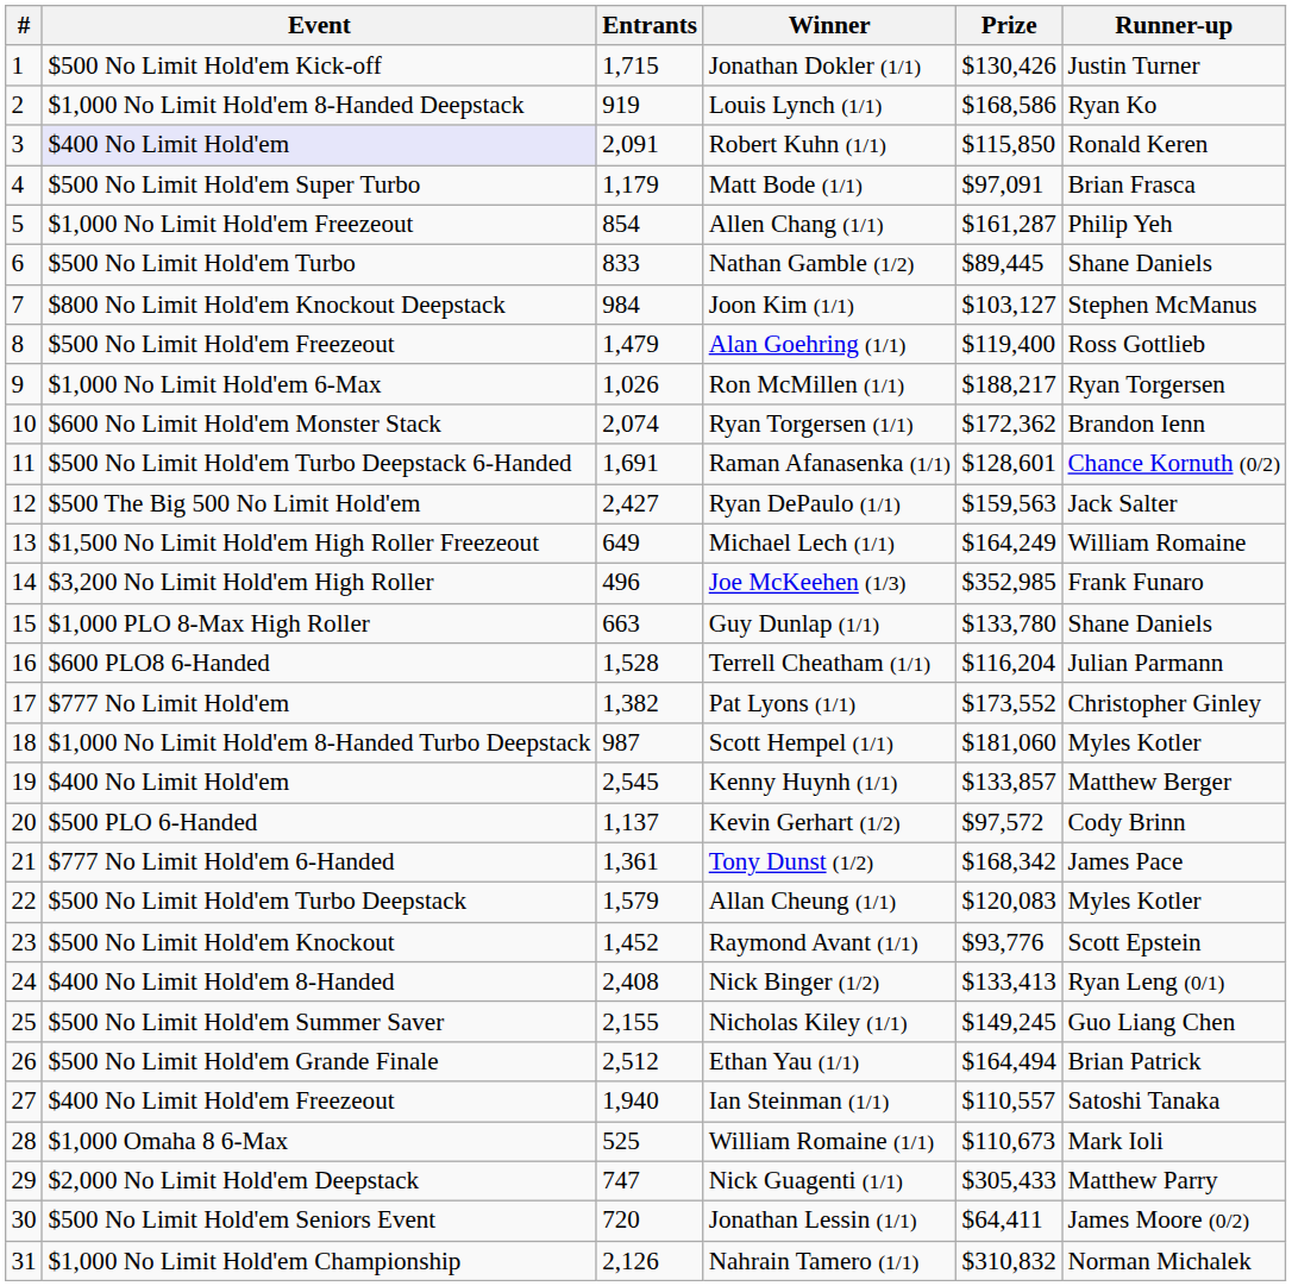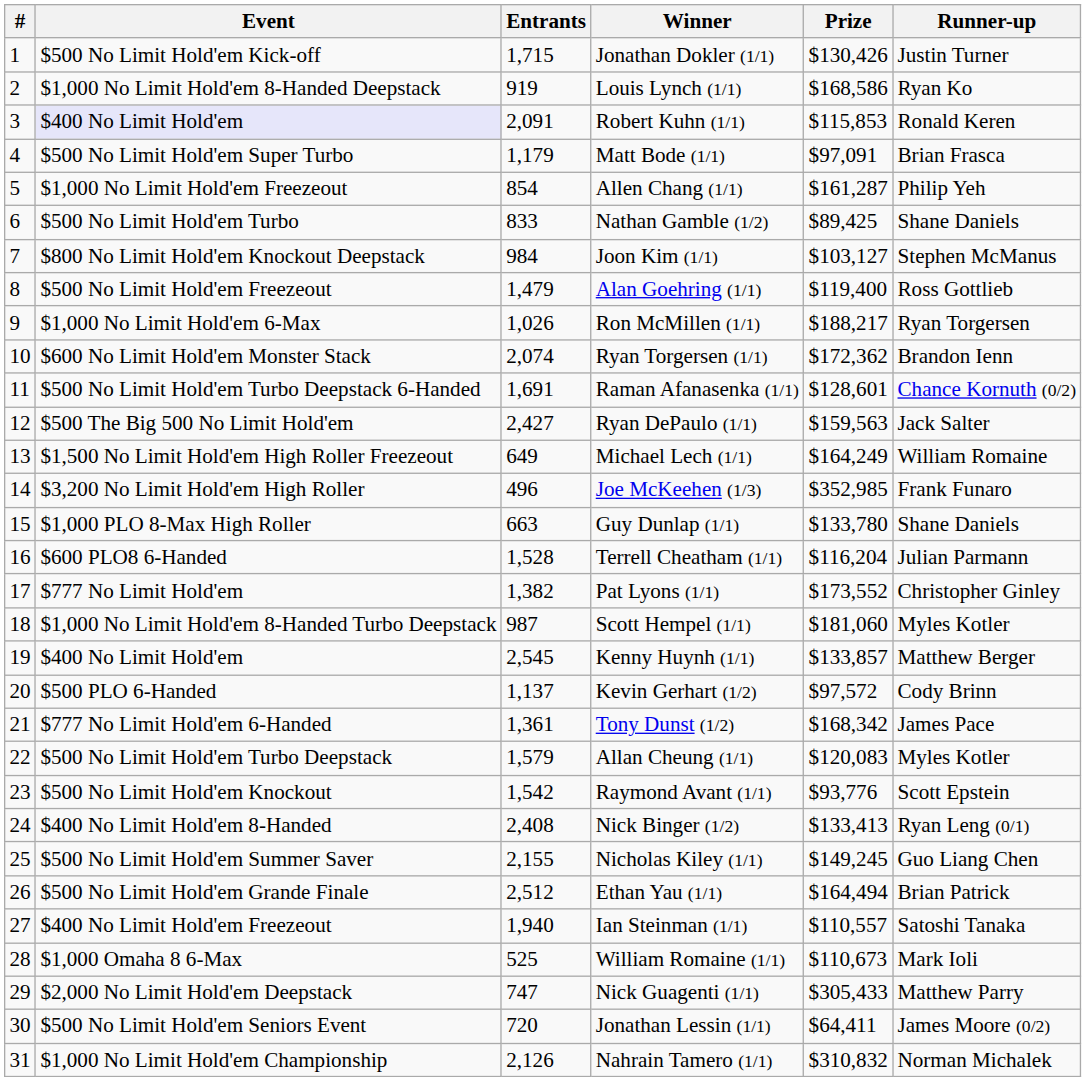 <table class="wikitable sortable">
 <tr>
 <th bgcolor="#FFEBAD">#</th>
 <th bgcolor="#FFEBAD">Event</th>
 <th bgcolor="#FFEBAD">Entrants</th>
 <th bgcolor="#FFEBAD">Winner</th>
 <th bgcolor="#FFEBAD">Prize</th>
 <th bgcolor="#FFEBAD">Runner-up</th>
 </tr>
 <tr>
 <td>1</td>
 <td>$500 No Limit Hold'em Kick-off</td>
 <td>1,715</td>
 <td> Jonathan Dokler <small>(1/1)<br></small></td>
 <td>$130,426</td>
 <td> Justin Turner</td>
 </tr>
 <tr>
 <td>2</td>
 <td>$1,000 No Limit Hold'em 8-Handed Deepstack</td>
 <td>919</td>
 <td> Louis Lynch <small>(1/1)</small></td>
 <td>$168,586</td>
 <td> Ryan Ko</td>
 </tr>
 <tr>
 <td>3</td>
 <td style="background: lavender;">$400 No Limit Hold'em</td>
 <td>2,091</td>
 <td> Robert Kuhn <small>(1/1)</small></td>
-<td>$115,850</td>
+<td>$115,853</td>
 <td> Ronald Keren</td>
 </tr>
 <tr>
 <td>4</td>
 <td>$500 No Limit Hold'em Super Turbo</td>
 <td>1,179</td>
 <td> Matt Bode <small>(1/1)</small></td>
 <td>$97,091</td>
 <td> Brian Frasca</td>
 </tr>
 <tr>
 <td>5</td>
 <td>$1,000 No Limit Hold'em Freezeout</td>
 <td>854</td>
 <td> Allen Chang <small>(1/1)</small></td>
 <td>$161,287</td>
 <td> Philip Yeh</td>
 </tr>
 <tr>
 <td>6</td>
 <td>$500 No Limit Hold'em Turbo</td>
 <td>833</td>
 <td> Nathan Gamble <small>(1/2)</small></td>
-<td>$89,445</td>
+<td>$89,425</td>
 <td> Shane Daniels</td>
 </tr>
 <tr>
 <td>7</td>
 <td>$800 No Limit Hold'em Knockout Deepstack</td>
 <td>984</td>
 <td> Joon Kim <small>(1/1)</small></td>
 <td>$103,127</td>
 <td> Stephen McManus</td>
 </tr>
 <tr>
 <td>8</td>
 <td>$500 No Limit Hold'em Freezeout</td>
 <td>1,479</td>
 <td> <a href='#'>Alan Goehring</a> <small>(1/1)</small></td>
 <td>$119,400</td>
 <td> Ross Gottlieb</td>
 </tr>
 <tr>
 <td>9</td>
 <td>$1,000 No Limit Hold'em 6-Max</td>
 <td>1,026</td>
 <td> Ron McMillen <small>(1/1)</small></td>
 <td>$188,217</td>
 <td> Ryan Torgersen</td>
 </tr>
 <tr>
 <td>10</td>
 <td>$600 No Limit Hold'em Monster Stack</td>
 <td>2,074</td>
 <td> Ryan Torgersen <small>(1/1)</small></td>
 <td>$172,362</td>
 <td> Brandon Ienn</td>
 </tr>
 <tr>
 <td>11</td>
 <td>$500 No Limit Hold'em Turbo Deepstack 6-Handed</td>
 <td>1,691</td>
 <td> Raman Afanasenka <small>(1/1)</small></td>
 <td>$128,601</td>
 <td> <a href='#'>Chance Kornuth</a> <small>(0/2)<br></small></td>
 </tr>
 <tr>
 <td>12</td>
 <td>$500 The Big 500 No Limit Hold'em</td>
 <td>2,427</td>
 <td> Ryan DePaulo <small>(1/1)</small></td>
 <td>$159,563</td>
 <td> Jack Salter</td>
 </tr>
 <tr>
 <td>13</td>
 <td>$1,500 No Limit Hold'em High Roller Freezeout</td>
 <td>649</td>
 <td> Michael Lech <small>(1/1)</small></td>
 <td>$164,249</td>
 <td> William Romaine</td>
 </tr>
 <tr>
 <td>14</td>
 <td>$3,200 No Limit Hold'em High Roller</td>
 <td>496</td>
 <td> <a href='#'>Joe McKeehen</a> <small>(1/3)</small></td>
 <td>$352,985</td>
 <td> Frank Funaro</td>
 </tr>
 <tr>
 <td>15</td>
 <td>$1,000 PLO 8-Max High Roller</td>
 <td>663</td>
 <td> Guy Dunlap <small>(1/1)</small></td>
 <td>$133,780</td>
 <td> Shane Daniels</td>
 </tr>
 <tr>
 <td>16</td>
 <td>$600 PLO8 6-Handed</td>
 <td>1,528</td>
 <td> Terrell Cheatham <small>(1/1)</small></td>
 <td>$116,204</td>
 <td> Julian Parmann</td>
 </tr>
 <tr>
 <td>17</td>
 <td>$777 No Limit Hold'em</td>
 <td>1,382</td>
 <td> Pat Lyons <small>(1/1)</small></td>
 <td>$173,552</td>
 <td> Christopher Ginley</td>
 </tr>
 <tr>
 <td>18</td>
 <td>$1,000 No Limit Hold'em 8-Handed Turbo Deepstack</td>
 <td>987</td>
 <td> Scott Hempel <small>(1/1)</small></td>
 <td>$181,060</td>
 <td> Myles Kotler</td>
 </tr>
 <tr>
 <td>19</td>
 <td>$400 No Limit Hold'em</td>
 <td>2,545</td>
 <td> Kenny Huynh <small>(1/1)</small></td>
 <td>$133,857</td>
 <td> Matthew Berger</td>
 </tr>
 <tr>
 <td>20</td>
 <td>$500 PLO 6-Handed</td>
 <td>1,137</td>
 <td> Kevin Gerhart <small>(1/2)</small></td>
 <td>$97,572</td>
 <td> Cody Brinn</td>
 </tr>
 <tr>
 <td>21</td>
 <td>$777 No Limit Hold'em 6-Handed</td>
 <td>1,361</td>
 <td> <a href='#'>Tony Dunst</a> <small>(1/2)</small></td>
 <td>$168,342</td>
 <td> James Pace</td>
 </tr>
 <tr>
 <td>22</td>
 <td>$500 No Limit Hold'em Turbo Deepstack</td>
 <td>1,579</td>
 <td> Allan Cheung <small>(1/1)</small></td>
 <td>$120,083</td>
 <td> Myles Kotler</td>
 </tr>
 <tr>
 <td>23</td>
 <td>$500 No Limit Hold'em Knockout</td>
-<td>1,452</td>
+<td>1,542</td>
 <td> Raymond Avant <small>(1/1)</small></td>
 <td>$93,776</td>
 <td> Scott Epstein</td>
 </tr>
 <tr>
 <td>24</td>
 <td>$400 No Limit Hold'em 8-Handed</td>
 <td>2,408</td>
 <td> Nick Binger <small>(1/2)</small></td>
 <td>$133,413</td>
 <td> Ryan Leng <small>(0/1)</small></td>
 </tr>
 <tr>
 <td>25</td>
 <td>$500 No Limit Hold'em Summer Saver</td>
 <td>2,155</td>
 <td> Nicholas Kiley <small>(1/1)</small></td>
 <td>$149,245</td>
 <td> Guo Liang Chen</td>
 </tr>
 <tr>
 <td>26</td>
 <td>$500 No Limit Hold'em Grande Finale</td>
 <td>2,512</td>
 <td> Ethan Yau <small>(1/1)</small></td>
 <td>$164,494</td>
 <td> Brian Patrick</td>
 </tr>
 <tr>
 <td>27</td>
 <td>$400 No Limit Hold'em Freezeout</td>
 <td>1,940</td>
 <td> Ian Steinman <small>(1/1)</small></td>
 <td>$110,557</td>
 <td> Satoshi Tanaka</td>
 </tr>
 <tr>
 <td>28</td>
 <td>$1,000 Omaha 8 6-Max</td>
 <td>525</td>
 <td> William Romaine <small>(1/1)</small></td>
 <td>$110,673</td>
 <td> Mark Ioli</td>
 </tr>
 <tr>
 <td>29</td>
 <td>$2,000 No Limit Hold'em Deepstack</td>
 <td>747</td>
 <td> Nick Guagenti <small>(1/1)</small></td>
 <td>$305,433</td>
 <td> Matthew Parry</td>
 </tr>
 <tr>
 <td>30</td>
 <td>$500 No Limit Hold'em Seniors Event</td>
 <td>720</td>
 <td> Jonathan Lessin <small>(1/1)</small></td>
 <td>$64,411</td>
 <td> James Moore <small>(0/2)</small></td>
 </tr>
 <tr>
 <td>31</td>
 <td>$1,000 No Limit Hold'em Championship</td>
 <td>2,126</td>
 <td> Nahrain Tamero <small>(1/1)</small></td>
 <td>$310,832</td>
 <td> Norman Michalek</td>
 </tr>
 </table>
